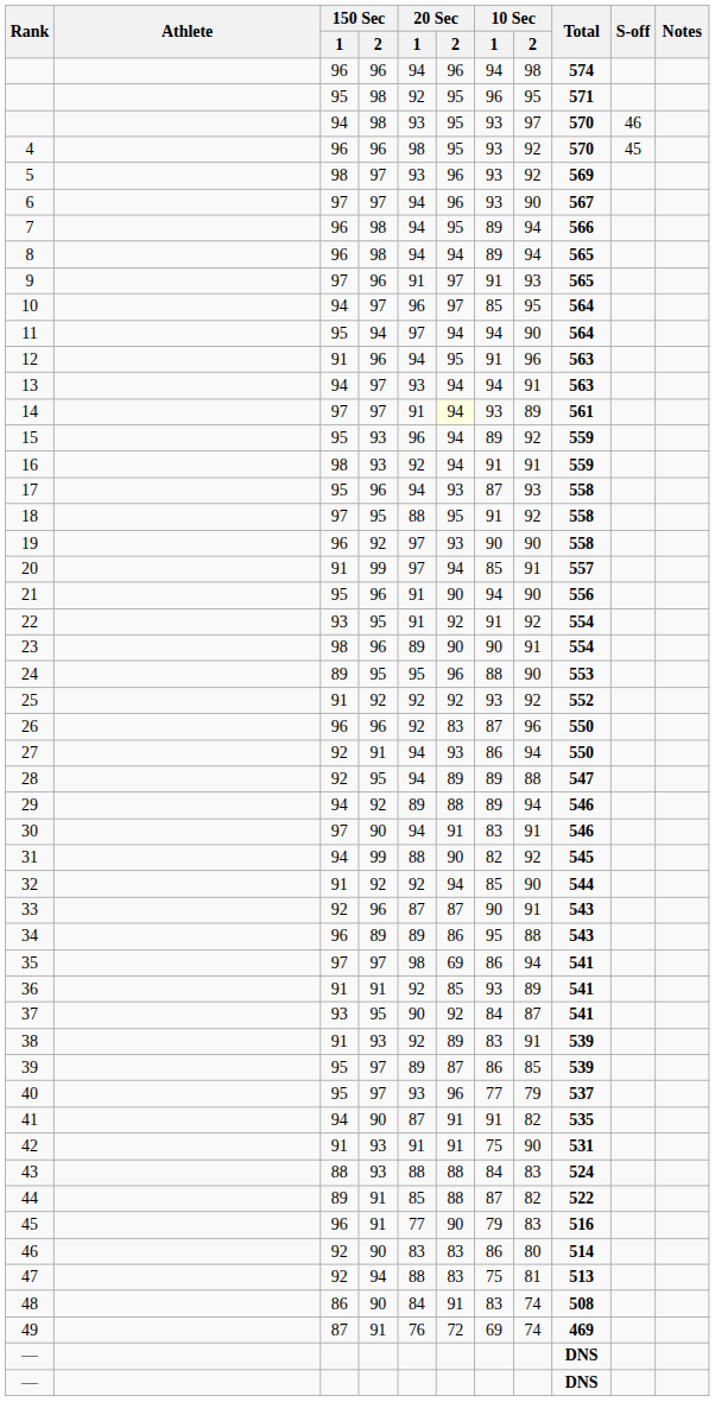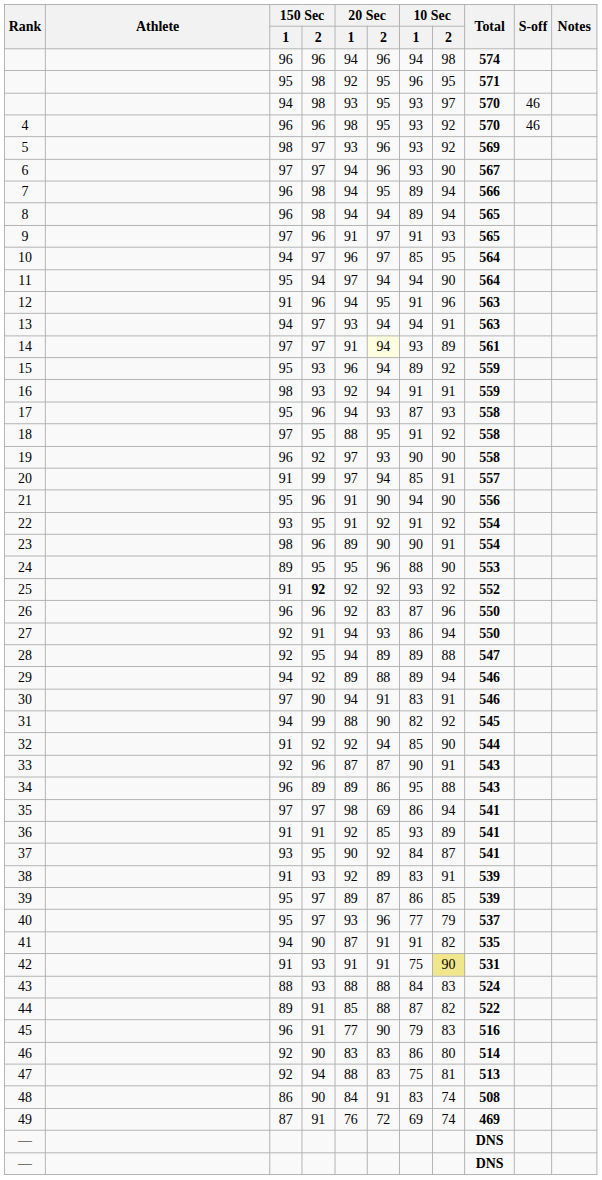 <table class="wikitable" style="text-align:center">
 <tr>
 <th rowspan=2 width=40>Rank</th>
 <th rowspan=2 width=250>Athlete</th>
 <th colspan=2>150 Sec</th>
 <th colspan=2>20 Sec</th>
 <th colspan=2>10 Sec</th>
 <th rowspan=2 width=50>Total</th>
 <th rowspan=2 width=35>S-off</th>
 <th rowspan=2 width=45>Notes</th>
 </tr>
 <tr>
 <th width=30>1</th>
 <th width=30>2</th>
 <th width=30>1</th>
 <th width=30>2</th>
 <th width=30>1</th>
 <th width=30>2</th>
 </tr>
 <tr>
 <td></td>
 <td align=left></td>
 <td>96</td>
 <td>96</td>
 <td>94</td>
 <td>96</td>
 <td>94</td>
 <td>98</td>
 <td><strong>574</strong></td>
 <td></td>
 <td></td>
 </tr>
 <tr>
 <td></td>
 <td align=left></td>
 <td>95</td>
 <td>98</td>
 <td>92</td>
 <td>95</td>
 <td>96</td>
 <td>95</td>
 <td><strong>571</strong></td>
 <td></td>
 <td></td>
 </tr>
 <tr>
 <td></td>
 <td align=left></td>
 <td>94</td>
 <td>98</td>
 <td>93</td>
 <td>95</td>
 <td>93</td>
 <td>97</td>
 <td><strong>570</strong></td>
 <td>46</td>
 <td></td>
 </tr>
 <tr>
 <td>4</td>
 <td align=left></td>
 <td>96</td>
 <td>96</td>
 <td>98</td>
 <td>95</td>
 <td>93</td>
 <td>92</td>
 <td><strong>570</strong></td>
-<td>45</td>
+<td>46</td>
 <td></td>
 </tr>
 <tr>
 <td>5</td>
 <td align=left></td>
 <td>98</td>
 <td>97</td>
 <td>93</td>
 <td>96</td>
 <td>93</td>
 <td>92</td>
 <td><strong>569</strong></td>
 <td></td>
 <td></td>
 </tr>
 <tr>
 <td>6</td>
 <td align=left></td>
 <td>97</td>
 <td>97</td>
 <td>94</td>
 <td>96</td>
 <td>93</td>
 <td>90</td>
 <td><strong>567</strong></td>
 <td></td>
 <td></td>
 </tr>
 <tr>
 <td>7</td>
 <td align=left></td>
 <td>96</td>
 <td>98</td>
 <td>94</td>
 <td>95</td>
 <td>89</td>
 <td>94</td>
 <td><strong>566</strong></td>
 <td></td>
 <td></td>
 </tr>
 <tr>
 <td>8</td>
 <td align=left></td>
 <td>96</td>
 <td>98</td>
 <td>94</td>
 <td>94</td>
 <td>89</td>
 <td>94</td>
 <td><strong>565</strong></td>
 <td></td>
 <td></td>
 </tr>
 <tr>
 <td>9</td>
 <td align=left></td>
 <td>97</td>
 <td>96</td>
 <td>91</td>
 <td>97</td>
 <td>91</td>
 <td>93</td>
 <td><strong>565</strong></td>
 <td></td>
 <td></td>
 </tr>
 <tr>
 <td>10</td>
 <td align=left></td>
 <td>94</td>
 <td>97</td>
 <td>96</td>
 <td>97</td>
 <td>85</td>
 <td>95</td>
 <td><strong>564</strong></td>
 <td></td>
 <td></td>
 </tr>
 <tr>
 <td>11</td>
 <td align=left></td>
 <td>95</td>
 <td>94</td>
 <td>97</td>
 <td>94</td>
 <td>94</td>
 <td>90</td>
 <td><strong>564</strong></td>
 <td></td>
 <td></td>
 </tr>
 <tr>
 <td>12</td>
 <td align=left></td>
 <td>91</td>
 <td>96</td>
 <td>94</td>
 <td>95</td>
 <td>91</td>
 <td>96</td>
 <td><strong>563</strong></td>
 <td></td>
 <td></td>
 </tr>
 <tr>
 <td>13</td>
 <td align=left></td>
 <td>94</td>
 <td>97</td>
 <td>93</td>
 <td>94</td>
 <td>94</td>
 <td>91</td>
 <td><strong>563</strong></td>
 <td></td>
 <td></td>
 </tr>
 <tr>
 <td>14</td>
 <td align=left></td>
 <td>97</td>
 <td>97</td>
 <td>91</td>
 <td style="background: lightyellow;">94</td>
 <td>93</td>
 <td>89</td>
 <td><strong>561</strong></td>
 <td></td>
 <td></td>
 </tr>
 <tr>
 <td>15</td>
 <td align=left></td>
 <td>95</td>
 <td>93</td>
 <td>96</td>
 <td>94</td>
 <td>89</td>
 <td>92</td>
 <td><strong>559</strong></td>
 <td></td>
 <td></td>
 </tr>
 <tr>
 <td>16</td>
 <td align=left></td>
 <td>98</td>
 <td>93</td>
 <td>92</td>
 <td>94</td>
 <td>91</td>
 <td>91</td>
 <td><strong>559</strong></td>
 <td></td>
 <td></td>
 </tr>
 <tr>
 <td>17</td>
 <td align=left></td>
 <td>95</td>
 <td>96</td>
 <td>94</td>
 <td>93</td>
 <td>87</td>
 <td>93</td>
 <td><strong>558</strong></td>
 <td></td>
 <td></td>
 </tr>
 <tr>
 <td>18</td>
 <td align=left></td>
 <td>97</td>
 <td>95</td>
 <td>88</td>
 <td>95</td>
 <td>91</td>
 <td>92</td>
 <td><strong>558</strong></td>
 <td></td>
 <td></td>
 </tr>
 <tr>
 <td>19</td>
 <td align=left></td>
 <td>96</td>
 <td>92</td>
 <td>97</td>
 <td>93</td>
 <td>90</td>
 <td>90</td>
 <td><strong>558</strong></td>
 <td></td>
 <td></td>
 </tr>
 <tr>
 <td>20</td>
 <td align=left></td>
 <td>91</td>
 <td>99</td>
 <td>97</td>
 <td>94</td>
 <td>85</td>
 <td>91</td>
 <td><strong>557</strong></td>
 <td></td>
 <td></td>
 </tr>
 <tr>
 <td>21</td>
 <td align=left></td>
 <td>95</td>
 <td>96</td>
 <td>91</td>
 <td>90</td>
 <td>94</td>
 <td>90</td>
 <td><strong>556</strong></td>
 <td></td>
 <td></td>
 </tr>
 <tr>
 <td>22</td>
 <td align=left></td>
 <td>93</td>
 <td>95</td>
 <td>91</td>
 <td>92</td>
 <td>91</td>
 <td>92</td>
 <td><strong>554</strong></td>
 <td></td>
 <td></td>
 </tr>
 <tr>
 <td>23</td>
 <td align=left></td>
 <td>98</td>
 <td>96</td>
 <td>89</td>
 <td>90</td>
 <td>90</td>
 <td>91</td>
 <td><strong>554</strong></td>
 <td></td>
 <td></td>
 </tr>
 <tr>
 <td>24</td>
 <td align=left></td>
 <td>89</td>
 <td>95</td>
 <td>95</td>
 <td>96</td>
 <td>88</td>
 <td>90</td>
 <td><strong>553</strong></td>
 <td></td>
 <td></td>
 </tr>
 <tr>
 <td>25</td>
 <td align=left></td>
 <td>91</td>
-<td>92</td>
+<td><strong>92</strong></td>
 <td>92</td>
 <td>92</td>
 <td>93</td>
 <td>92</td>
 <td><strong>552</strong></td>
 <td></td>
 <td></td>
 </tr>
 <tr>
 <td>26</td>
 <td align=left></td>
 <td>96</td>
 <td>96</td>
 <td>92</td>
 <td>83</td>
 <td>87</td>
 <td>96</td>
 <td><strong>550</strong></td>
 <td></td>
 <td></td>
 </tr>
 <tr>
 <td>27</td>
 <td align=left></td>
 <td>92</td>
 <td>91</td>
 <td>94</td>
 <td>93</td>
 <td>86</td>
 <td>94</td>
 <td><strong>550</strong></td>
 <td></td>
 <td></td>
 </tr>
 <tr>
 <td>28</td>
 <td align=left></td>
 <td>92</td>
 <td>95</td>
 <td>94</td>
 <td>89</td>
 <td>89</td>
 <td>88</td>
 <td><strong>547</strong></td>
 <td></td>
 <td></td>
 </tr>
 <tr>
 <td>29</td>
 <td align=left></td>
 <td>94</td>
 <td>92</td>
 <td>89</td>
 <td>88</td>
 <td>89</td>
 <td>94</td>
 <td><strong>546</strong></td>
 <td></td>
 <td></td>
 </tr>
 <tr>
 <td>30</td>
 <td align=left></td>
 <td>97</td>
 <td>90</td>
 <td>94</td>
 <td>91</td>
 <td>83</td>
 <td>91</td>
 <td><strong>546</strong></td>
 <td></td>
 <td></td>
 </tr>
 <tr>
 <td>31</td>
 <td align=left></td>
 <td>94</td>
 <td>99</td>
 <td>88</td>
 <td>90</td>
 <td>82</td>
 <td>92</td>
 <td><strong>545</strong></td>
 <td></td>
 <td></td>
 </tr>
 <tr>
 <td>32</td>
 <td align=left></td>
 <td>91</td>
 <td>92</td>
 <td>92</td>
 <td>94</td>
 <td>85</td>
 <td>90</td>
 <td><strong>544</strong></td>
 <td></td>
 <td></td>
 </tr>
 <tr>
 <td>33</td>
 <td align=left></td>
 <td>92</td>
 <td>96</td>
 <td>87</td>
 <td>87</td>
 <td>90</td>
 <td>91</td>
 <td><strong>543</strong></td>
 <td></td>
 <td></td>
 </tr>
 <tr>
 <td>34</td>
 <td align=left></td>
 <td>96</td>
 <td>89</td>
 <td>89</td>
 <td>86</td>
 <td>95</td>
 <td>88</td>
 <td><strong>543</strong></td>
 <td></td>
 <td></td>
 </tr>
 <tr>
 <td>35</td>
 <td align=left></td>
 <td>97</td>
 <td>97</td>
 <td>98</td>
 <td>69</td>
 <td>86</td>
 <td>94</td>
 <td><strong>541</strong></td>
 <td></td>
 <td></td>
 </tr>
 <tr>
 <td>36</td>
 <td align=left></td>
 <td>91</td>
 <td>91</td>
 <td>92</td>
 <td>85</td>
 <td>93</td>
 <td>89</td>
 <td><strong>541</strong></td>
 <td></td>
 <td></td>
 </tr>
 <tr>
 <td>37</td>
 <td align=left></td>
 <td>93</td>
 <td>95</td>
 <td>90</td>
 <td>92</td>
 <td>84</td>
 <td>87</td>
 <td><strong>541</strong></td>
 <td></td>
 <td></td>
 </tr>
 <tr>
 <td>38</td>
 <td align=left></td>
 <td>91</td>
 <td>93</td>
 <td>92</td>
 <td>89</td>
 <td>83</td>
 <td>91</td>
 <td><strong>539</strong></td>
 <td></td>
 <td></td>
 </tr>
 <tr>
 <td>39</td>
 <td align=left></td>
 <td>95</td>
 <td>97</td>
 <td>89</td>
 <td>87</td>
 <td>86</td>
 <td>85</td>
 <td><strong>539</strong></td>
 <td></td>
 <td></td>
 </tr>
 <tr>
 <td>40</td>
 <td align=left></td>
 <td>95</td>
 <td>97</td>
 <td>93</td>
 <td>96</td>
 <td>77</td>
 <td>79</td>
 <td><strong>537</strong></td>
 <td></td>
 <td></td>
 </tr>
 <tr>
 <td>41</td>
 <td align=left></td>
 <td>94</td>
 <td>90</td>
 <td>87</td>
 <td>91</td>
 <td>91</td>
 <td>82</td>
 <td><strong>535</strong></td>
 <td></td>
 <td></td>
 </tr>
 <tr>
 <td>42</td>
 <td align=left></td>
 <td>91</td>
 <td>93</td>
 <td>91</td>
 <td>91</td>
 <td>75</td>
-<td>90</td>
+<td style="background: khaki;">90</td>
 <td><strong>531</strong></td>
 <td></td>
 <td></td>
 </tr>
 <tr>
 <td>43</td>
 <td align=left></td>
 <td>88</td>
 <td>93</td>
 <td>88</td>
 <td>88</td>
 <td>84</td>
 <td>83</td>
 <td><strong>524</strong></td>
 <td></td>
 <td></td>
 </tr>
 <tr>
 <td>44</td>
 <td align=left></td>
 <td>89</td>
 <td>91</td>
 <td>85</td>
 <td>88</td>
 <td>87</td>
 <td>82</td>
 <td><strong>522</strong></td>
 <td></td>
 <td></td>
 </tr>
 <tr>
 <td>45</td>
 <td align=left></td>
 <td>96</td>
 <td>91</td>
 <td>77</td>
 <td>90</td>
 <td>79</td>
 <td>83</td>
 <td><strong>516</strong></td>
 <td></td>
 <td></td>
 </tr>
 <tr>
 <td>46</td>
 <td align=left></td>
 <td>92</td>
 <td>90</td>
 <td>83</td>
 <td>83</td>
 <td>86</td>
 <td>80</td>
 <td><strong>514</strong></td>
 <td></td>
 <td></td>
 </tr>
 <tr>
 <td>47</td>
 <td align=left></td>
 <td>92</td>
 <td>94</td>
 <td>88</td>
 <td>83</td>
 <td>75</td>
 <td>81</td>
 <td><strong>513</strong></td>
 <td></td>
 <td></td>
 </tr>
 <tr>
 <td>48</td>
 <td align=left></td>
 <td>86</td>
 <td>90</td>
 <td>84</td>
 <td>91</td>
 <td>83</td>
 <td>74</td>
 <td><strong>508</strong></td>
 <td></td>
 <td></td>
 </tr>
 <tr>
 <td>49</td>
 <td align=left></td>
 <td>87</td>
 <td>91</td>
 <td>76</td>
 <td>72</td>
 <td>69</td>
 <td>74</td>
 <td><strong>469</strong></td>
 <td></td>
 <td></td>
 </tr>
 <tr>
 <td>—</td>
 <td align=left></td>
 <td></td>
 <td></td>
 <td></td>
 <td></td>
 <td></td>
 <td></td>
 <td><strong>DNS</strong></td>
 <td></td>
 <td></td>
 </tr>
 <tr>
 <td>—</td>
 <td align=left></td>
 <td></td>
 <td></td>
 <td></td>
 <td></td>
 <td></td>
 <td></td>
 <td><strong>DNS</strong></td>
 <td></td>
 <td></td>
 </tr>
 </table>
